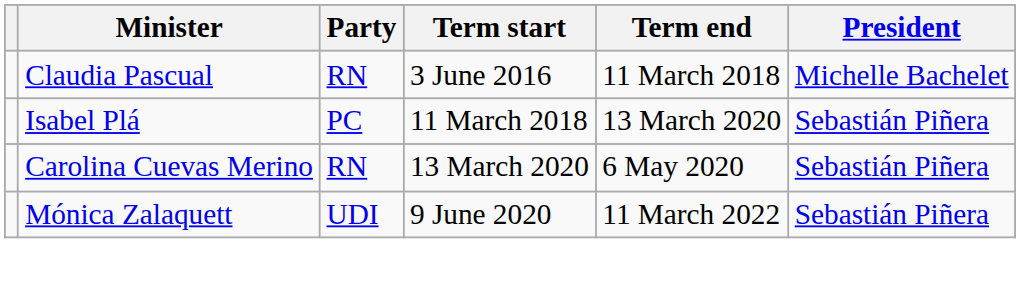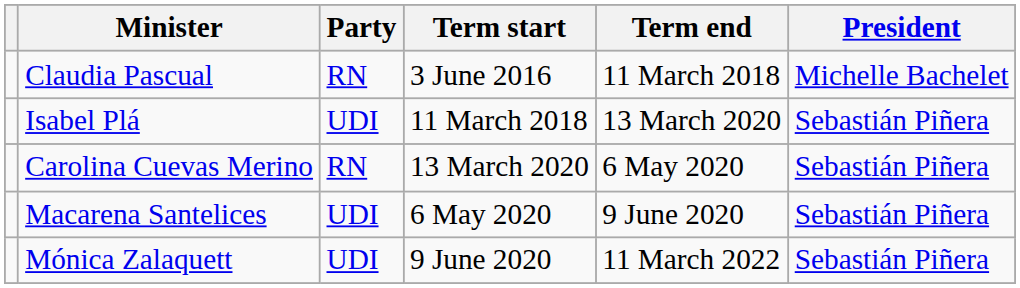 <table class="wikitable">
 <tr>
 <th></th>
 <th>Minister</th>
 <th>Party</th>
 <th>Term start</th>
 <th>Term end</th>
 <th><a href='#'>President</a></th>
 </tr>
 <tr>
 <td></td>
 <td><a href='#'>Claudia Pascual</a></td>
 <td><a href='#'>RN</a></td>
 <td>3 June 2016</td>
 <td>11 March 2018</td>
 <td><a href='#'>Michelle Bachelet</a></td>
 </tr>
 <tr>
 <td></td>
 <td><a href='#'>Isabel Plá</a></td>
-<td><a href='#'>PC</a></td>
+<td><a href='#'>UDI</a></td>
 <td>11 March 2018</td>
 <td>13 March 2020</td>
 <td><a href='#'>Sebastián Piñera</a></td>
 </tr>
 <tr>
 <td></td>
 <td><a href='#'>Carolina Cuevas Merino</a></td>
 <td><a href='#'>RN</a></td>
 <td>13 March 2020</td>
 <td>6 May 2020</td>
 <td><a href='#'>Sebastián Piñera</a></td>
 </tr>
 <tr>
 <td></td>
+<td><a href='#'>Macarena Santelices</a></td>
+<td><a href='#'>UDI</a></td>
+<td>6 May 2020</td>
+<td>9 June 2020</td>
+<td><a href='#'>Sebastián Piñera</a></td>
+</tr>
+<tr>
+<td></td>
 <td><a href='#'>Mónica Zalaquett</a></td>
 <td><a href='#'>UDI</a></td>
 <td>9 June 2020</td>
 <td>11 March 2022</td>
 <td><a href='#'>Sebastián Piñera</a></td>
 </tr>
 </table>
